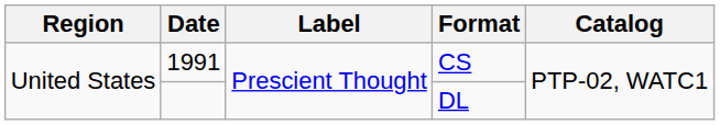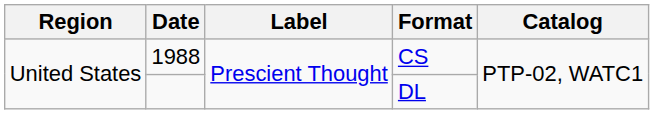 <table class="wikitable">
 <tr>
 <th>Region</th>
 <th>Date</th>
 <th>Label</th>
 <th>Format</th>
 <th>Catalog</th>
 </tr>
 <tr>
 <td rowspan="2">United States</td>
-<td>1991</td>
+<td>1988</td>
 <td rowspan="2"><a href='#'>Prescient Thought</a></td>
 <td><a href='#'>CS</a></td>
 <td rowspan="2">PTP-02, WATC1</td>
 </tr>
 <tr>
 <td></td>
 <td><a href='#'>DL</a></td>
 </tr>
 </table>
